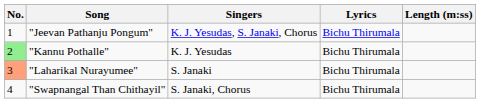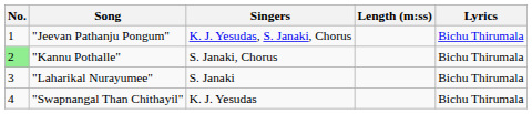 <table class="wikitable" style="font-size:95%;">
 <tr>
 <th>No.</th>
 <th>Song</th>
 <th>Singers</th>
+<th>Length (m:ss)</th>
 <th>Lyrics</th>
-<th>Length (m:ss)</th>
 </tr>
 <tr>
 <td>1</td>
 <td>"Jeevan Pathanju Pongum"</td>
 <td><a href='#'>K. J. Yesudas</a>, <a href='#'>S. Janaki</a>, Chorus</td>
+<td></td>
 <td><a href='#'>Bichu Thirumala</a></td>
-<td></td>
 </tr>
 <tr>
 <td style="background: lightgreen;">2</td>
 <td>"Kannu Pothalle"</td>
-<td>K. J. Yesudas</td>
+<td>S. Janaki, Chorus</td>
+<td></td>
 <td>Bichu Thirumala</td>
-<td></td>
 </tr>
 <tr>
-<td style="background: lightsalmon;">3</td>
+<td>3</td>
 <td>"Laharikal Nurayumee"</td>
 <td>S. Janaki</td>
+<td></td>
 <td>Bichu Thirumala</td>
-<td></td>
 </tr>
 <tr>
 <td>4</td>
 <td>"Swapnangal Than Chithayil"</td>
-<td>S. Janaki, Chorus</td>
+<td>K. J. Yesudas</td>
+<td></td>
 <td>Bichu Thirumala</td>
-<td></td>
 </tr>
 </table>
